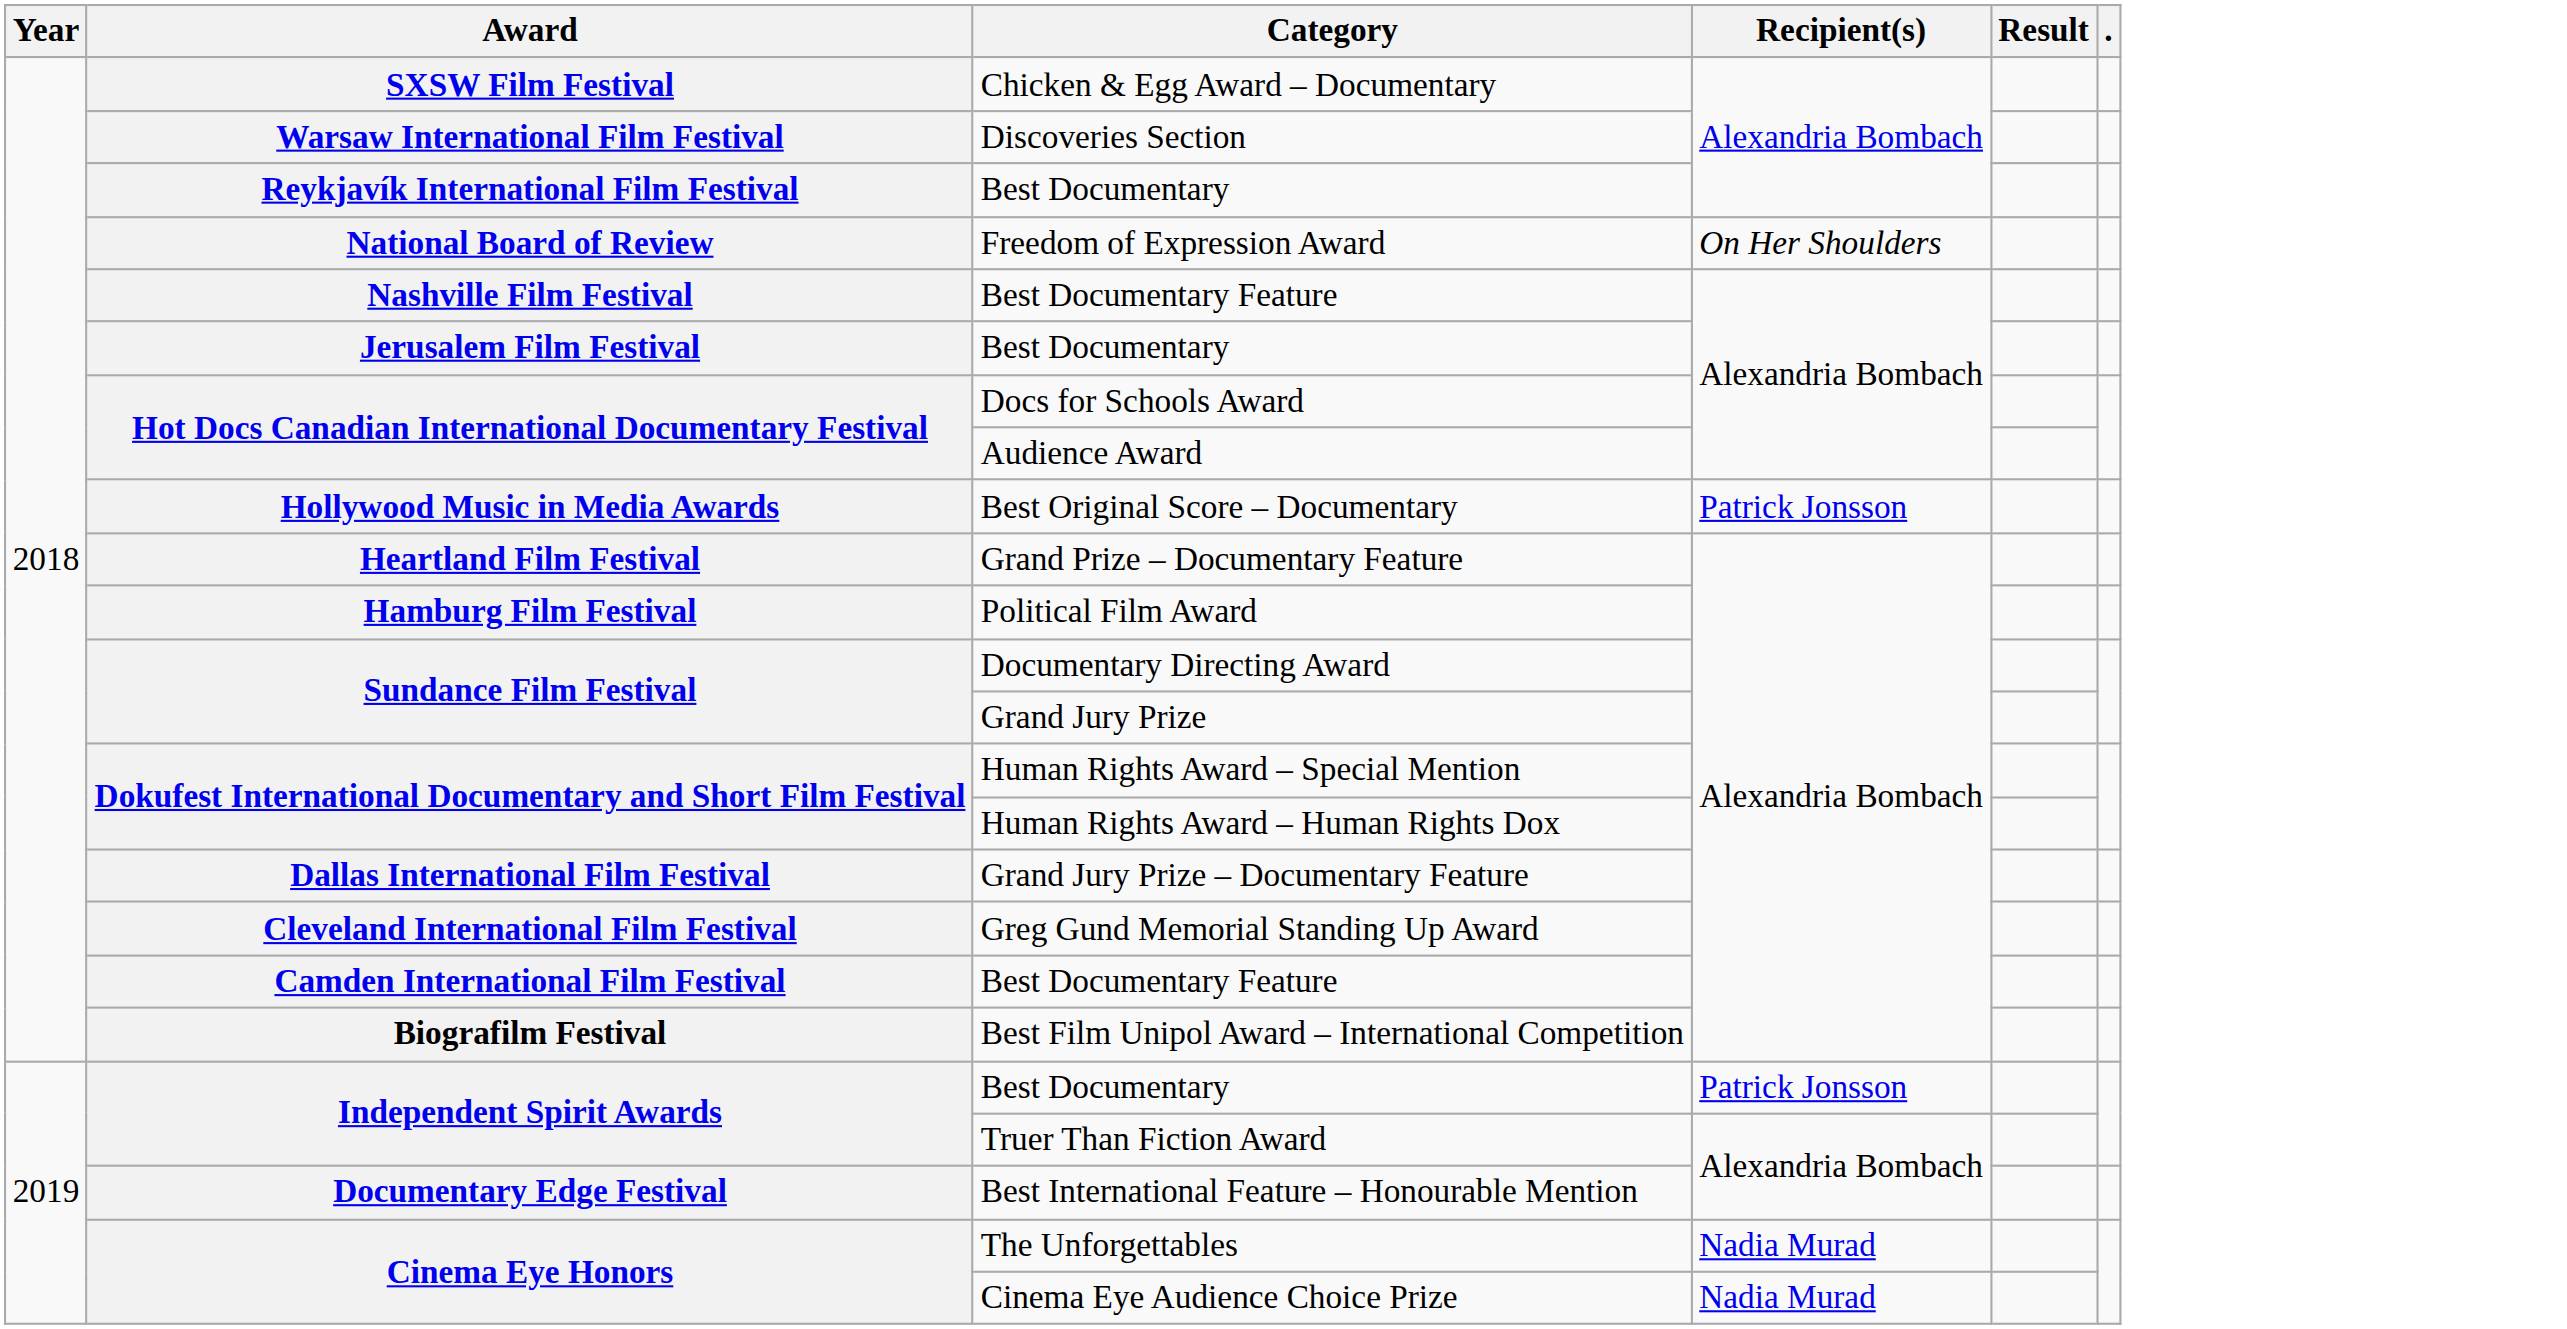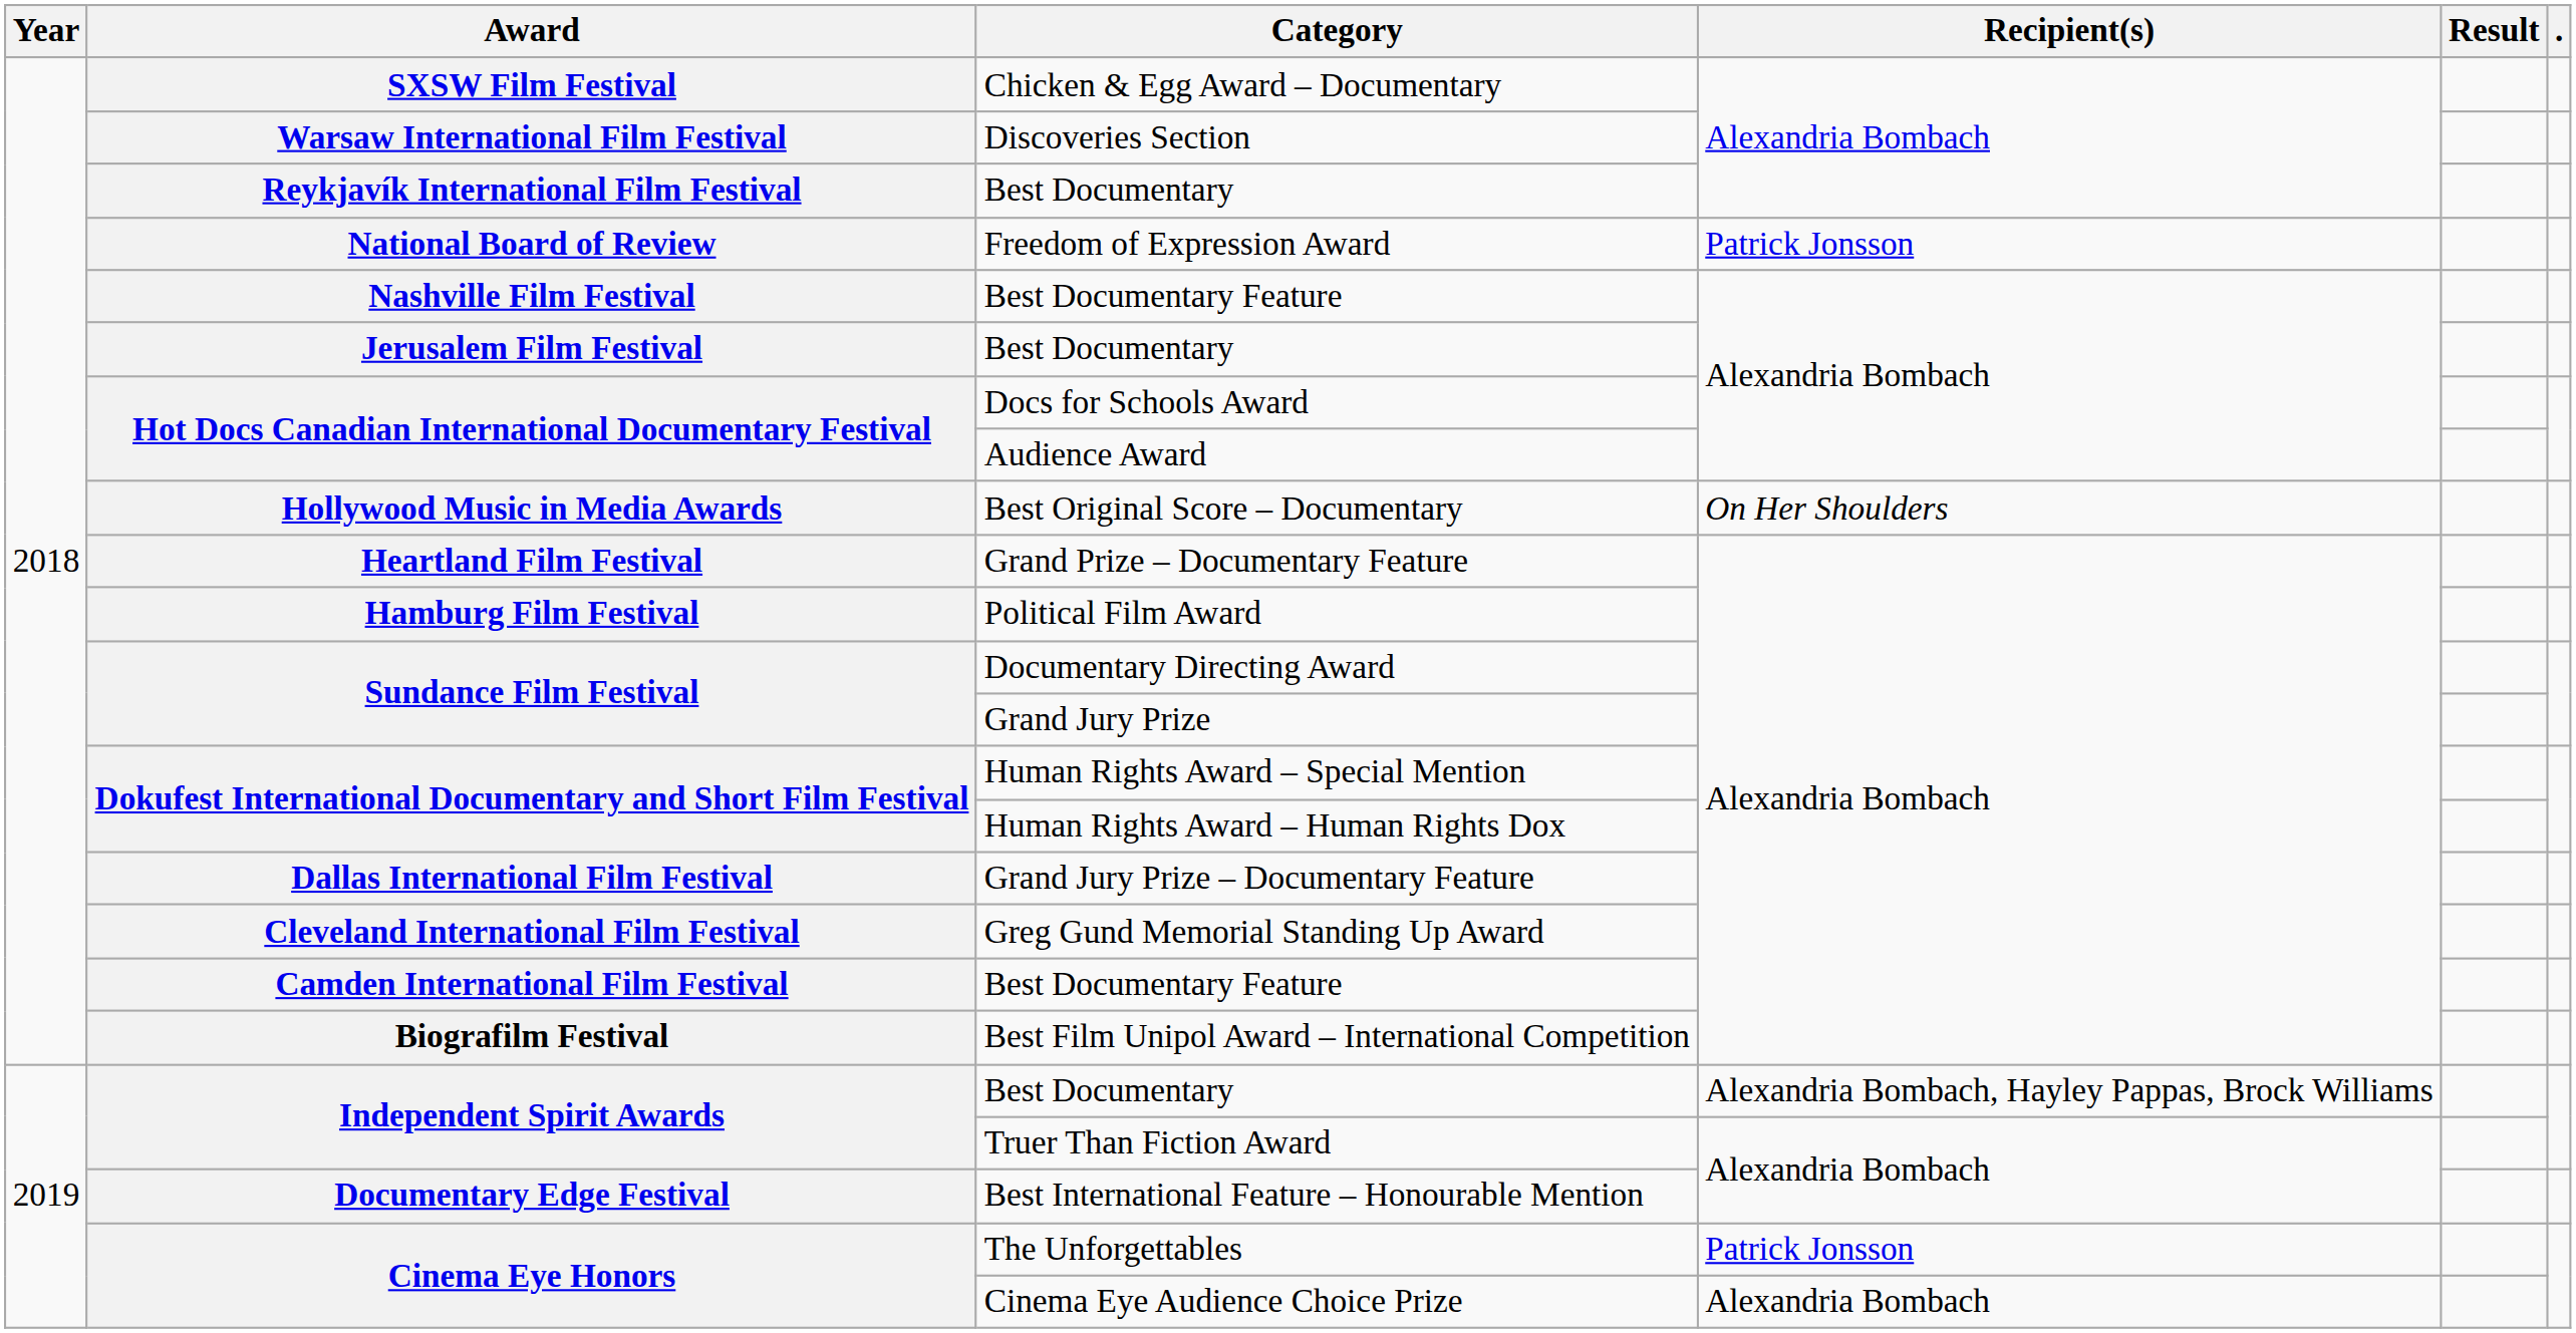 <table class="wikitable plainrowheaders">
 <tr>
 <th>Year</th>
 <th>Award</th>
 <th>Category</th>
 <th>Recipient(s)</th>
 <th>Result</th>
 <th>.</th>
 </tr>
 <tr>
 <td rowspan="19">2018</td>
 <th scope="row"><a href='#'>SXSW Film Festival</a></th>
 <td>Chicken & Egg Award – Documentary</td>
 <td rowspan="3"><a href='#'>Alexandria Bombach</a></td>
 <td></td>
 <td align="center"></td>
 </tr>
 <tr>
 <th scope="row"><a href='#'>Warsaw International Film Festival</a></th>
 <td>Discoveries Section</td>
 <td></td>
 <td align="center"></td>
 </tr>
 <tr>
 <th scope="row"><a href='#'>Reykjavík International Film Festival</a></th>
 <td>Best Documentary</td>
 <td></td>
 <td align="center"></td>
 </tr>
 <tr>
 <th scope="row"><a href='#'>National Board of Review</a></th>
 <td>Freedom of Expression Award</td>
-<td><em>On Her Shoulders</em></td>
+<td><a href='#'>Patrick Jonsson</a></td>
 <td></td>
 <td align="center"></td>
 </tr>
 <tr>
 <th scope="row"><a href='#'>Nashville Film Festival</a></th>
 <td>Best Documentary Feature</td>
 <td rowspan="4">Alexandria Bombach</td>
 <td></td>
 <td align="center"></td>
 </tr>
 <tr>
 <th scope="row"><a href='#'>Jerusalem Film Festival</a></th>
 <td>Best Documentary</td>
 <td></td>
 <td align="center"></td>
 </tr>
 <tr>
 <th scope="row" rowspan="2"><a href='#'>Hot Docs Canadian International Documentary Festival</a></th>
 <td>Docs for Schools Award</td>
 <td></td>
 <td rowspan="2" align="center"></td>
 </tr>
 <tr>
 <td>Audience Award</td>
 <td></td>
 </tr>
 <tr>
 <th scope="row"><a href='#'>Hollywood Music in Media Awards</a></th>
 <td>Best Original Score – Documentary</td>
-<td><a href='#'>Patrick Jonsson</a></td>
+<td><em>On Her Shoulders</em></td>
 <td></td>
 <td align="center"></td>
 </tr>
 <tr>
 <th scope="row"><a href='#'>Heartland Film Festival</a></th>
 <td>Grand Prize – Documentary Feature</td>
 <td rowspan="10">Alexandria Bombach</td>
 <td></td>
 <td align="center"></td>
 </tr>
 <tr>
 <th scope="row"><a href='#'>Hamburg Film Festival</a></th>
 <td>Political Film Award</td>
 <td></td>
 <td align="center"></td>
 </tr>
 <tr>
 <th scope="row" rowspan="2"><a href='#'>Sundance Film Festival</a></th>
 <td>Documentary Directing Award</td>
 <td></td>
 <td rowspan="2" align="center"></td>
 </tr>
 <tr>
 <td>Grand Jury Prize</td>
 <td></td>
 </tr>
 <tr>
 <th scope="row" rowspan="2"><a href='#'>Dokufest International Documentary and Short Film Festival</a></th>
 <td>Human Rights Award – Special Mention</td>
 <td></td>
 <td rowspan="2" align="center"></td>
 </tr>
 <tr>
 <td>Human Rights Award – Human Rights Dox</td>
 <td></td>
 </tr>
 <tr>
 <th scope="row"><a href='#'>Dallas International Film Festival</a></th>
 <td>Grand Jury Prize – Documentary Feature</td>
 <td></td>
 <td align="center"></td>
 </tr>
 <tr>
 <th scope="row"><a href='#'>Cleveland International Film Festival</a></th>
 <td>Greg Gund Memorial Standing Up Award</td>
 <td></td>
 <td align="center"></td>
 </tr>
 <tr>
 <th scope="row"><a href='#'>Camden International Film Festival</a></th>
 <td>Best Documentary Feature</td>
 <td></td>
 <td align="center"></td>
 </tr>
 <tr>
 <th scope="row">Biografilm Festival</th>
 <td>Best Film Unipol Award – International Competition</td>
 <td></td>
 <td align="center"></td>
 </tr>
 <tr>
 <td rowspan="6">2019</td>
 <th scope="row" rowspan="2"><a href='#'>Independent Spirit Awards</a></th>
 <td>Best Documentary</td>
-<td><a href='#'>Patrick Jonsson</a></td>
+<td>Alexandria Bombach, Hayley Pappas, Brock Williams</td>
 <td></td>
 <td align="center" rowspan="2"></td>
 </tr>
 <tr>
 <td>Truer Than Fiction Award</td>
 <td rowspan="2">Alexandria Bombach</td>
 <td></td>
 </tr>
 <tr>
 <th scope="row"><a href='#'>Documentary Edge Festival</a></th>
 <td>Best International Feature – Honourable Mention</td>
 <td></td>
 <td align="center"></td>
 </tr>
 <tr>
 <th scope="row" rowspan="2"><a href='#'>Cinema Eye Honors</a></th>
 <td>The Unforgettables</td>
-<td><a href='#'>Nadia Murad</a></td>
+<td><a href='#'>Patrick Jonsson</a></td>
 <td></td>
 <td rowspan="2" align="center"></td>
 </tr>
 <tr>
 <td>Cinema Eye Audience Choice Prize</td>
-<td><a href='#'>Nadia Murad</a></td>
+<td>Alexandria Bombach</td>
 <td></td>
 </tr>
 </table>
